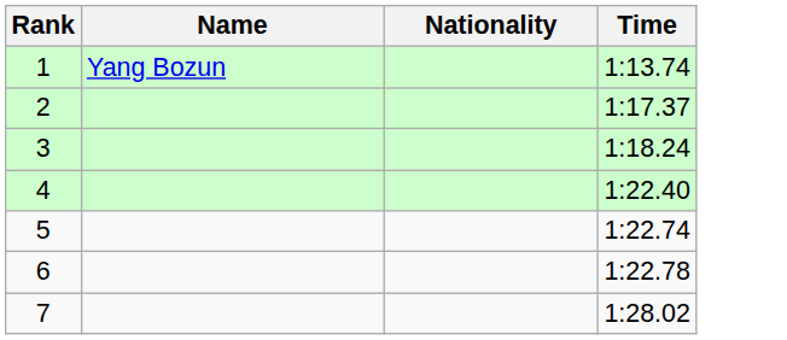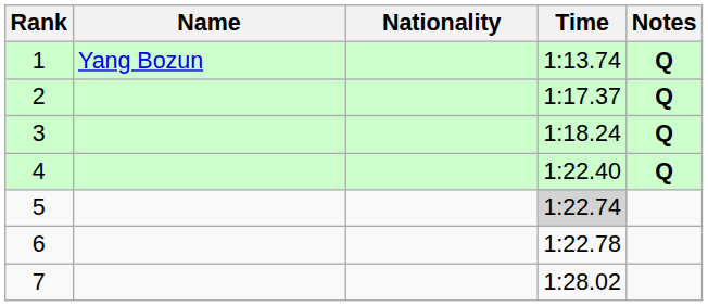 <table class="wikitable sortable" style="text-align:center">
 <tr>
 <th>Rank</th>
 <th style="width:180px">Name</th>
 <th style="width:125px">Nationality</th>
 <th>Time</th>
+<th>Notes</th>
 </tr>
 <tr style="background:#cfc;">
 <td>1</td>
 <td style="text-align:left;"><a href='#'>Yang Bozun</a></td>
 <td style="text-align:left;"></td>
 <td>1:13.74</td>
+<td><strong>Q</strong></td>
 </tr>
 <tr style="background:#cfc;">
 <td>2</td>
 <td style="text-align:left;"></td>
 <td style="text-align:left;"></td>
 <td>1:17.37</td>
+<td><strong>Q</strong></td>
 </tr>
 <tr style="background:#cfc;">
 <td>3</td>
 <td style="text-align:left;"></td>
 <td style="text-align:left;"></td>
 <td>1:18.24</td>
+<td><strong>Q</strong></td>
 </tr>
 <tr style="background:#cfc;">
 <td>4</td>
 <td style="text-align:left;"></td>
 <td style="text-align:left;"></td>
 <td>1:22.40</td>
+<td><strong>Q</strong></td>
 </tr>
 <tr>
 <td>5</td>
 <td style="text-align:left;"></td>
 <td style="text-align:left;"></td>
-<td>1:22.74</td>
+<td style="background: lightgrey;">1:22.74</td>
+<td></td>
 </tr>
 <tr>
 <td>6</td>
 <td style="text-align:left;"></td>
 <td style="text-align:left;"></td>
 <td>1:22.78</td>
+<td></td>
 </tr>
 <tr>
 <td>7</td>
 <td style="text-align:left;"></td>
 <td style="text-align:left;"></td>
 <td>1:28.02</td>
+<td></td>
 </tr>
 </table>
